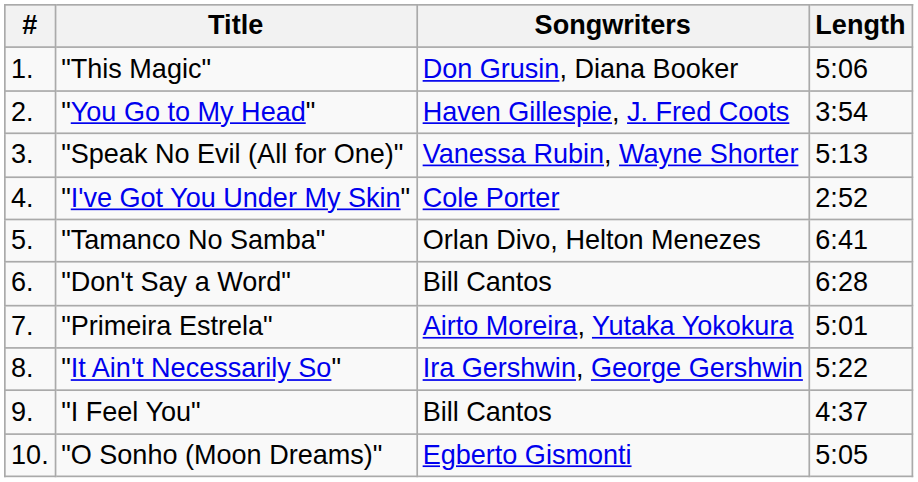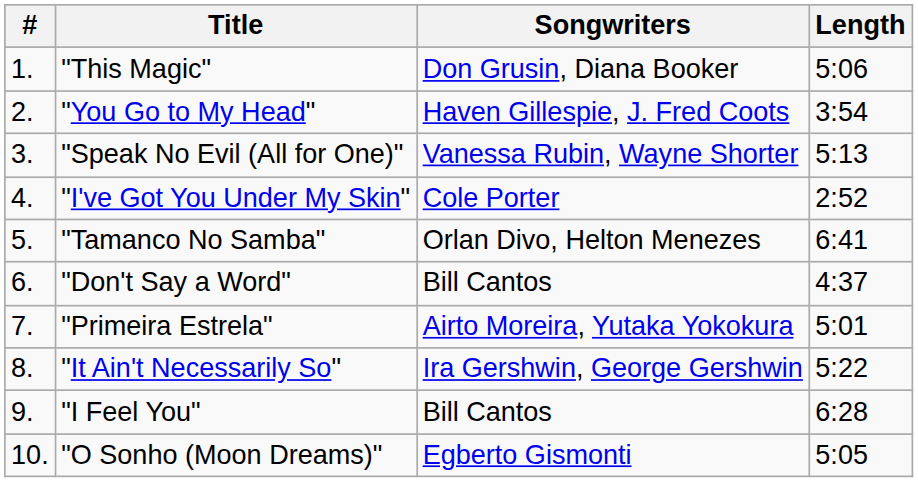 <table class="wikitable">
 <tr>
 <th>#</th>
 <th>Title</th>
 <th>Songwriters</th>
 <th>Length</th>
 </tr>
 <tr>
 <td>1.</td>
 <td>"This Magic"</td>
 <td><a href='#'>Don Grusin</a>, Diana Booker</td>
 <td>5:06</td>
 </tr>
 <tr>
 <td>2.</td>
 <td>"<a href='#'>You Go to My Head</a>"</td>
 <td><a href='#'>Haven Gillespie</a>, <a href='#'>J. Fred Coots</a></td>
 <td>3:54</td>
 </tr>
 <tr>
 <td>3.</td>
 <td>"Speak No Evil (All for One)"</td>
 <td><a href='#'>Vanessa Rubin</a>, <a href='#'>Wayne Shorter</a></td>
 <td>5:13</td>
 </tr>
 <tr>
 <td>4.</td>
 <td>"<a href='#'>I've Got You Under My Skin</a>"</td>
 <td><a href='#'>Cole Porter</a></td>
 <td>2:52</td>
 </tr>
 <tr>
 <td>5.</td>
 <td>"Tamanco No Samba"</td>
 <td>Orlan Divo, Helton Menezes</td>
 <td>6:41</td>
 </tr>
 <tr>
 <td>6.</td>
 <td>"Don't Say a Word"</td>
 <td>Bill Cantos</td>
-<td>6:28</td>
+<td>4:37</td>
 </tr>
 <tr>
 <td>7.</td>
 <td>"Primeira Estrela"</td>
 <td><a href='#'>Airto Moreira</a>, <a href='#'>Yutaka Yokokura</a></td>
 <td>5:01</td>
 </tr>
 <tr>
 <td>8.</td>
 <td>"<a href='#'>It Ain't Necessarily So</a>"</td>
 <td><a href='#'>Ira Gershwin</a>, <a href='#'>George Gershwin</a></td>
 <td>5:22</td>
 </tr>
 <tr>
 <td>9.</td>
 <td>"I Feel You"</td>
 <td>Bill Cantos</td>
-<td>4:37</td>
+<td>6:28</td>
 </tr>
 <tr>
 <td>10.</td>
 <td>"O Sonho (Moon Dreams)"</td>
 <td><a href='#'>Egberto Gismonti</a></td>
 <td>5:05</td>
 </tr>
 </table>
